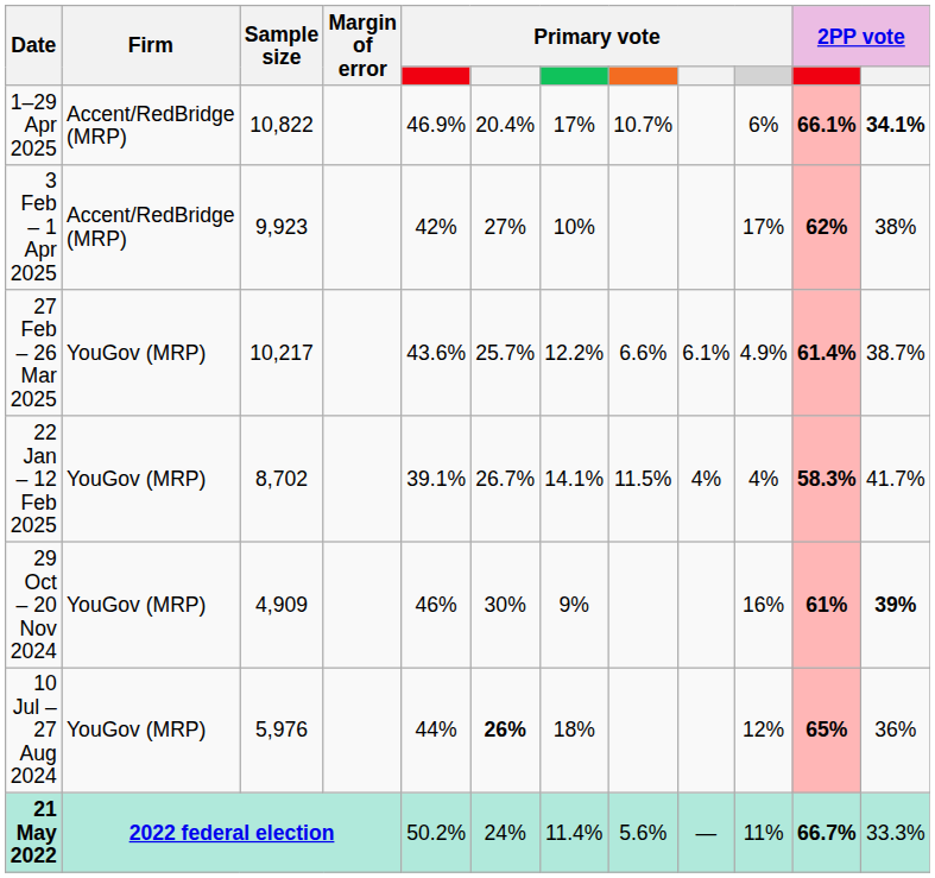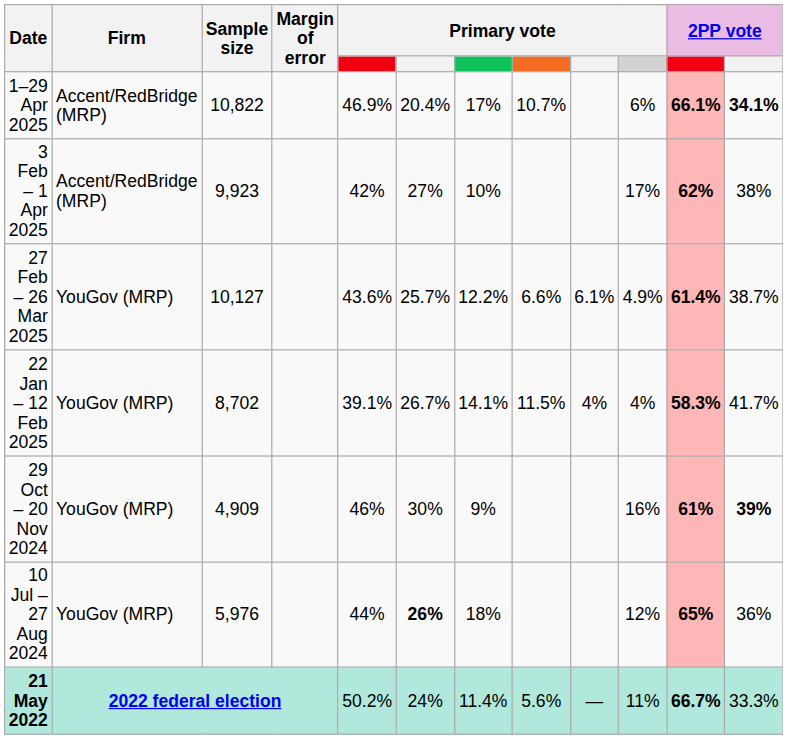 <table class="nowrap wikitable tpl-blanktable" style=text-align:center;font-size:90%>
 <tr>
 <th rowspan=2>Date</th>
 <th rowspan=2>Firm</th>
 <th rowspan=2>Sample<br>size</th>
 <th rowspan=2>Margin<br>of error</th>
 <th colspan=6>Primary vote</th>
 <th colspan=2 class=unsortable style=background:#ebbce3><a href='#'>2PP vote</a></th>
 </tr>
 <tr>
 <th class="unsortable" style="background:#F00011"></th>
 <th class="unsortable" style=background:></th>
 <th class=unsortable style=background:#10C25B></th>
 <th class=unsortable style=background:#f36c21></th>
 <th class=unsortable style=background:></th>
 <th class=unsortable style=background:lightgray></th>
 <th class="unsortable" style="background:#F00011"></th>
 <th class="unsortable" style=background:></th>
 </tr>
 <tr>
 <td align=right>1–29 Apr 2025</td>
 <td align=left>Accent/RedBridge (MRP)</td>
 <td>10,822</td>
 <td></td>
 <td>46.9%</td>
 <td>20.4%</td>
 <td>17%</td>
 <td>10.7%</td>
 <td></td>
 <td>6%</td>
 <th style="background:#FFB6B6">66.1%</th>
 <td><strong>34.1%</strong></td>
 </tr>
 <tr>
 <td align=right>3 Feb – 1 Apr 2025</td>
 <td align=left>Accent/RedBridge (MRP)</td>
 <td>9,923</td>
 <td></td>
 <td>42%</td>
 <td>27%</td>
 <td>10%</td>
 <td></td>
 <td></td>
 <td>17%</td>
 <th style="background:#FFB6B6">62%</th>
 <td>38%</td>
 </tr>
 <tr>
 <td align=right>27 Feb – 26 Mar 2025</td>
 <td align=left>YouGov (MRP)</td>
-<td>10,217</td>
+<td>10,127</td>
 <td></td>
 <td>43.6%</td>
 <td>25.7%</td>
 <td>12.2%</td>
 <td>6.6%</td>
 <td>6.1%</td>
 <td>4.9%</td>
 <th style="background:#FFB6B6">61.4%</th>
 <td>38.7%</td>
 </tr>
 <tr>
 <td align=right>22 Jan – 12 Feb 2025</td>
 <td align=left>YouGov (MRP)</td>
 <td>8,702</td>
 <td></td>
 <td>39.1%</td>
 <td>26.7%</td>
 <td>14.1%</td>
 <td>11.5%</td>
 <td>4%</td>
 <td>4%</td>
 <th style="background:#FFB6B6">58.3%</th>
 <td>41.7%</td>
 </tr>
 <tr>
 <td align=right>29 Oct – 20 Nov 2024</td>
 <td align=left>YouGov (MRP)</td>
 <td>4,909</td>
 <td></td>
 <td>46%</td>
 <td>30%</td>
 <td>9%</td>
 <td></td>
 <td></td>
 <td>16%</td>
 <th style="background:#FFB6B6">61%</th>
 <td><strong>39%</strong></td>
 </tr>
 <tr>
 <td align=right>10 Jul – 27 Aug 2024</td>
 <td align=left>YouGov (MRP)</td>
 <td>5,976</td>
 <td></td>
 <td>44%</td>
 <td><strong>26%</strong></td>
 <td>18%</td>
 <td></td>
 <td></td>
 <td>12%</td>
 <th style="background:#FFB6B6">65%</th>
 <td>36%</td>
 </tr>
 <tr style="background:#b0e9db">
 <td style="text-align:right" data-sort-value="21-May-2022"><strong>21 May 2022</strong></td>
 <td colspan="3" style="text-align:center"><strong><a href='#'>2022 federal election</a></strong></td>
 <td>50.2%</td>
 <td>24%</td>
 <td>11.4%</td>
 <td>5.6%</td>
 <td>—</td>
 <td>11%</td>
 <td><strong>66.7%</strong></td>
 <td>33.3%</td>
 </tr>
 </table>
